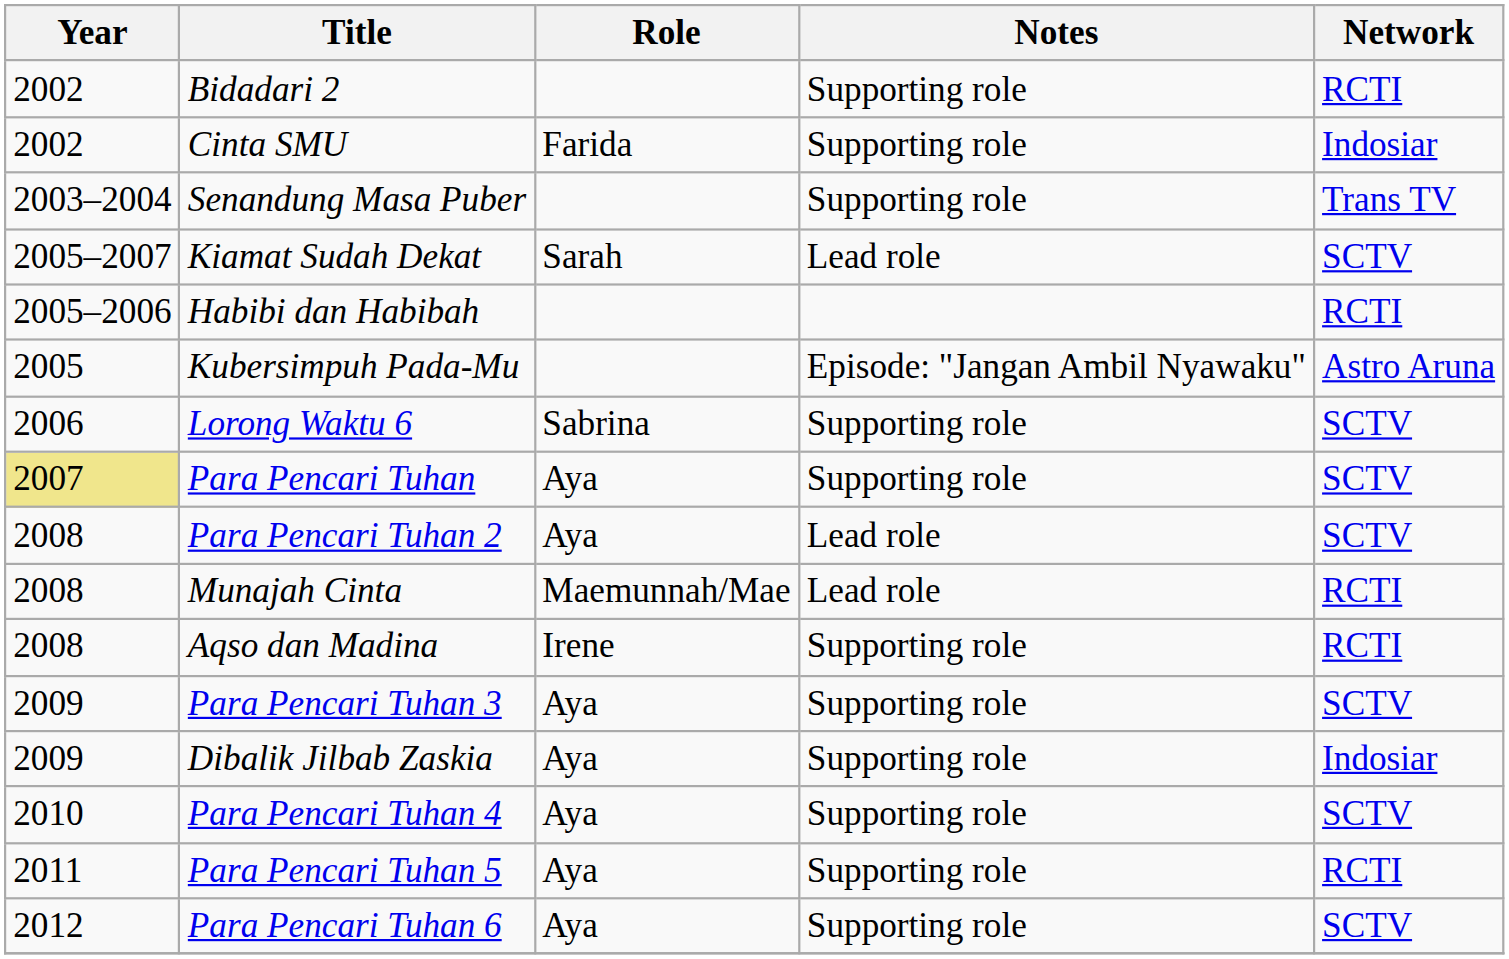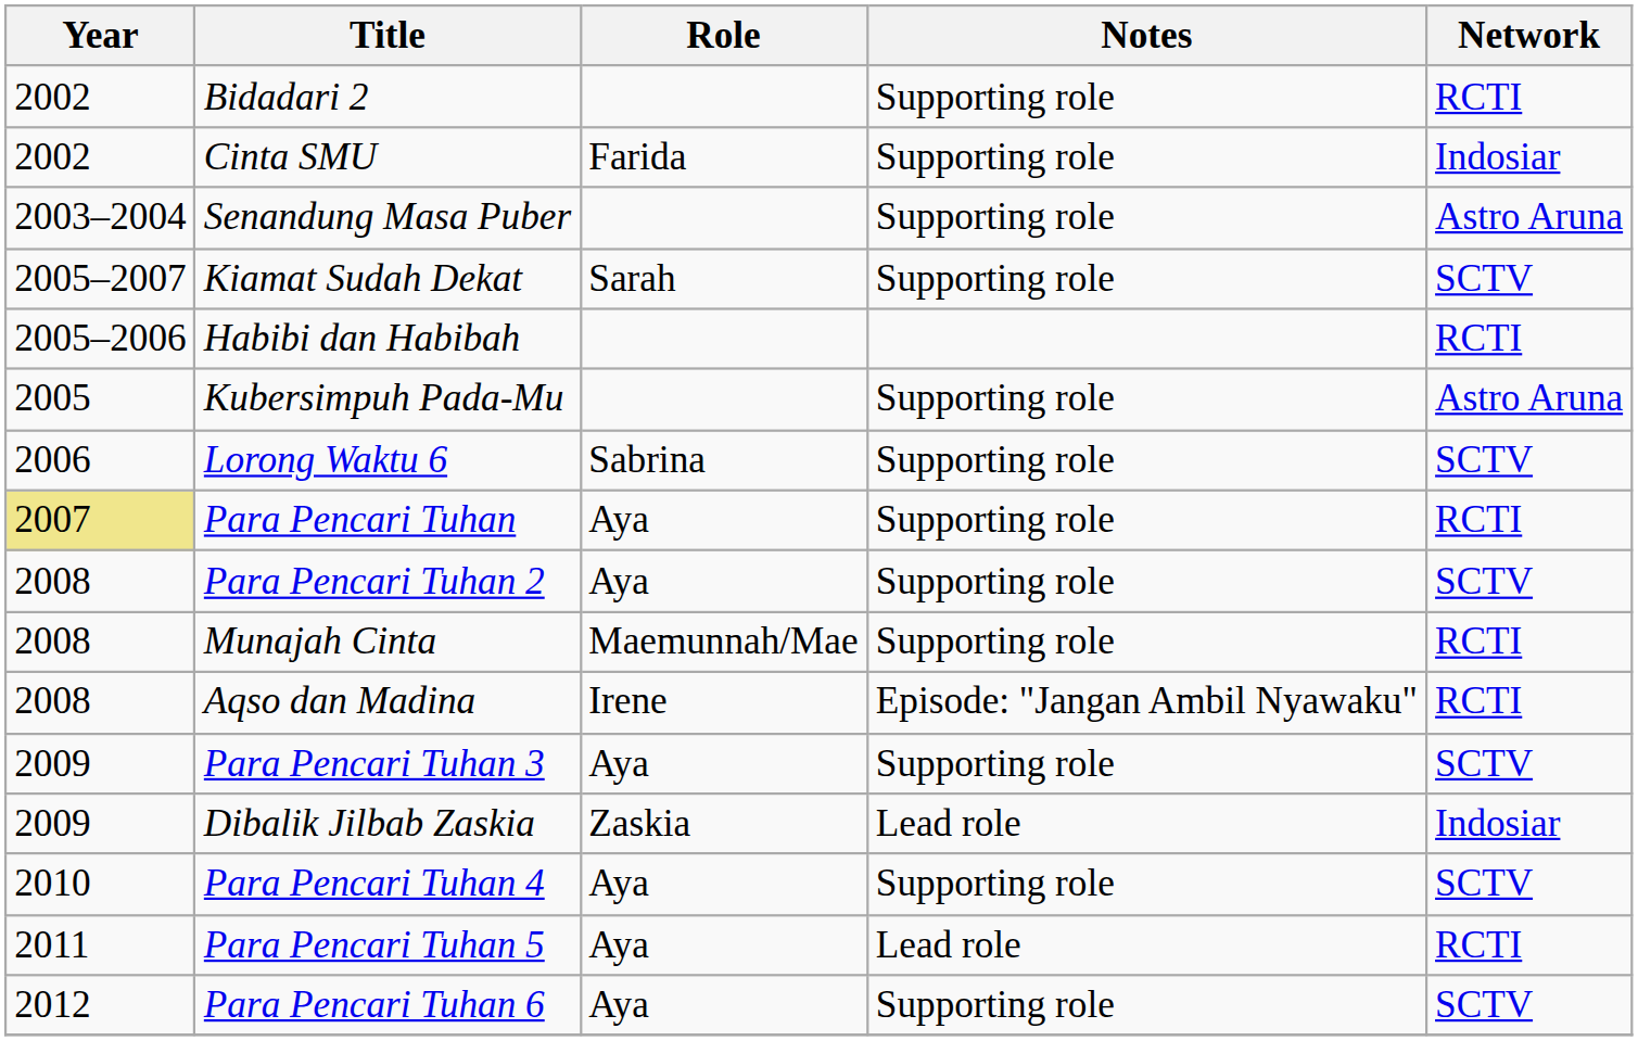 <table class="wikitable">
 <tr>
 <th>Year</th>
 <th>Title</th>
 <th>Role</th>
 <th>Notes</th>
 <th>Network</th>
 </tr>
 <tr>
 <td>2002</td>
 <td><em>Bidadari 2</em></td>
 <td></td>
 <td>Supporting role</td>
 <td><a href='#'>RCTI</a></td>
 </tr>
 <tr>
 <td>2002</td>
 <td><em>Cinta SMU</em></td>
 <td>Farida</td>
 <td>Supporting role</td>
 <td><a href='#'>Indosiar</a></td>
 </tr>
 <tr>
 <td>2003–2004</td>
 <td><em>Senandung Masa Puber</em></td>
 <td></td>
 <td>Supporting role</td>
-<td><a href='#'>Trans TV</a></td>
+<td><a href='#'>Astro Aruna</a></td>
 </tr>
 <tr>
 <td>2005–2007</td>
 <td><em>Kiamat Sudah Dekat</em></td>
 <td>Sarah</td>
-<td>Lead role</td>
+<td>Supporting role</td>
 <td><a href='#'>SCTV</a></td>
 </tr>
 <tr>
 <td>2005–2006</td>
 <td><em>Habibi dan Habibah</em></td>
 <td></td>
 <td></td>
 <td><a href='#'>RCTI</a></td>
 </tr>
 <tr>
 <td>2005</td>
 <td><em>Kubersimpuh Pada-Mu</em></td>
 <td></td>
-<td>Episode: "Jangan Ambil Nyawaku"</td>
+<td>Supporting role</td>
 <td><a href='#'>Astro Aruna</a></td>
 </tr>
 <tr>
 <td>2006</td>
 <td><em><a href='#'>Lorong Waktu 6</a></em></td>
 <td>Sabrina</td>
 <td>Supporting role</td>
 <td><a href='#'>SCTV</a></td>
 </tr>
 <tr>
 <td style="background: khaki;">2007</td>
 <td><em><a href='#'>Para Pencari Tuhan</a></em></td>
 <td>Aya</td>
 <td>Supporting role</td>
-<td><a href='#'>SCTV</a></td>
+<td><a href='#'>RCTI</a></td>
 </tr>
 <tr>
 <td>2008</td>
 <td><em><a href='#'>Para Pencari Tuhan 2</a></em></td>
 <td>Aya</td>
-<td>Lead role</td>
+<td>Supporting role</td>
 <td><a href='#'>SCTV</a></td>
 </tr>
 <tr>
 <td>2008</td>
 <td><em>Munajah Cinta</em></td>
 <td>Maemunnah/Mae</td>
-<td>Lead role</td>
+<td>Supporting role</td>
 <td><a href='#'>RCTI</a></td>
 </tr>
 <tr>
 <td>2008</td>
 <td><em>Aqso dan Madina</em></td>
 <td>Irene</td>
-<td>Supporting role</td>
+<td>Episode: "Jangan Ambil Nyawaku"</td>
 <td><a href='#'>RCTI</a></td>
 </tr>
 <tr>
 <td>2009</td>
 <td><em><a href='#'>Para Pencari Tuhan 3</a></em></td>
 <td>Aya</td>
 <td>Supporting role</td>
 <td><a href='#'>SCTV</a></td>
 </tr>
 <tr>
 <td>2009</td>
 <td><em>Dibalik Jilbab Zaskia</em></td>
-<td>Aya</td>
-<td>Supporting role</td>
+<td>Zaskia</td>
+<td>Lead role</td>
 <td><a href='#'>Indosiar</a></td>
 </tr>
 <tr>
 <td>2010</td>
 <td><em><a href='#'>Para Pencari Tuhan 4</a></em></td>
 <td>Aya</td>
 <td>Supporting role</td>
 <td><a href='#'>SCTV</a></td>
 </tr>
 <tr>
 <td>2011</td>
 <td><em><a href='#'>Para Pencari Tuhan 5</a></em></td>
 <td>Aya</td>
-<td>Supporting role</td>
+<td>Lead role</td>
 <td><a href='#'>RCTI</a></td>
 </tr>
 <tr>
 <td>2012</td>
 <td><em><a href='#'>Para Pencari Tuhan 6</a></em></td>
 <td>Aya</td>
 <td>Supporting role</td>
 <td><a href='#'>SCTV</a></td>
 </tr>
 <tr>
 </tr>
 </table>
